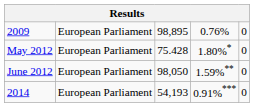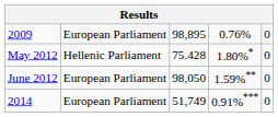 <table class="wikitable">
 <tr darkorange!>
 <th colspan="9"><strong>Results</strong></th>
 </tr>
 <tr>
 <td><a href='#'>2009</a></td>
 <td>European Parliament</td>
 <td style="text-align:center">98,895</td>
 <td style="text-align:center">0.76%</td>
 <td style="text-align:center">0</td>
 </tr>
 <tr>
 <td><a href='#'>May 2012</a></td>
-<td>European Parliament</td>
+<td>Hellenic Parliament</td>
 <td style="text-align:center">75.428</td>
 <td style="text-align:center">1.80%<sup>*</sup></td>
 <td style="text-align:center">0</td>
 </tr>
 <tr>
 <td><a href='#'>June 2012</a></td>
 <td>European Parliament</td>
 <td style="text-align:center">98,050</td>
 <td style="text-align:center">1.59%<sup>**</sup></td>
 <td style="text-align:center">0</td>
 </tr>
 <tr>
 <td><a href='#'>2014</a></td>
 <td>European Parliament</td>
-<td style="text-align:center">54,193</td>
+<td style="text-align:center">51,749</td>
 <td style="text-align:center">0.91%<sup>***</sup></td>
 <td style="text-align:center">0</td>
 </tr>
 </table>
